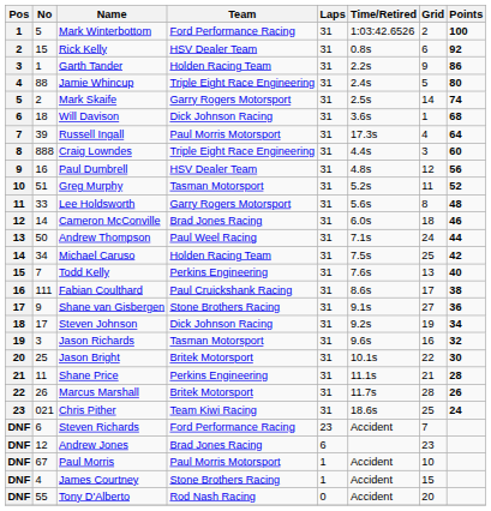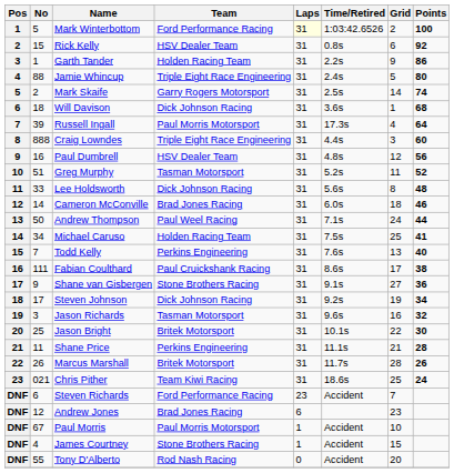 <table class="wikitable" style="font-size: 85%;">
 <tr>
 <th>Pos</th>
 <th>No</th>
 <th>Name</th>
 <th>Team</th>
 <th>Laps</th>
 <th>Time/Retired</th>
 <th>Grid</th>
 <th>Points</th>
 </tr>
 <tr>
 <th>1</th>
 <td>5</td>
 <td> <a href='#'>Mark Winterbottom</a></td>
 <td><a href='#'>Ford Performance Racing</a></td>
-<td>31</td>
+<td style="background: lightyellow;">31</td>
 <td>1:03:42.6526</td>
 <td>2</td>
 <td><strong>100</strong></td>
 </tr>
 <tr>
 <th>2</th>
 <td>15</td>
 <td> <a href='#'>Rick Kelly</a></td>
 <td><a href='#'>HSV Dealer Team</a></td>
 <td>31</td>
 <td>0.8s</td>
 <td>6</td>
 <td><strong>92</strong></td>
 </tr>
 <tr>
 <th>3</th>
 <td>1</td>
 <td> <a href='#'>Garth Tander</a></td>
 <td><a href='#'>Holden Racing Team</a></td>
 <td>31</td>
 <td>2.2s</td>
 <td>9</td>
 <td><strong>86</strong></td>
 </tr>
 <tr>
 <th>4</th>
 <td>88</td>
 <td> <a href='#'>Jamie Whincup</a></td>
 <td><a href='#'>Triple Eight Race Engineering</a></td>
 <td>31</td>
 <td>2.4s</td>
 <td>5</td>
 <td><strong>80</strong></td>
 </tr>
 <tr>
 <th>5</th>
 <td>2</td>
 <td> <a href='#'>Mark Skaife</a></td>
 <td><a href='#'>Garry Rogers Motorsport</a></td>
 <td>31</td>
 <td>2.5s</td>
 <td>14</td>
 <td><strong>74</strong></td>
 </tr>
 <tr>
 <th>6</th>
 <td>18</td>
 <td> <a href='#'>Will Davison</a></td>
 <td><a href='#'>Dick Johnson Racing</a></td>
 <td>31</td>
 <td>3.6s</td>
 <td>1</td>
 <td><strong>68</strong></td>
 </tr>
 <tr>
 <th>7</th>
 <td>39</td>
 <td> <a href='#'>Russell Ingall</a></td>
 <td><a href='#'>Paul Morris Motorsport</a></td>
 <td>31</td>
 <td>17.3s</td>
 <td>4</td>
 <td><strong>64</strong></td>
 </tr>
 <tr>
 <th>8</th>
 <td>888</td>
 <td> <a href='#'>Craig Lowndes</a></td>
 <td><a href='#'>Triple Eight Race Engineering</a></td>
 <td>31</td>
 <td>4.4s</td>
 <td>3</td>
 <td><strong>60</strong></td>
 </tr>
 <tr>
 <th>9</th>
 <td>16</td>
 <td> <a href='#'>Paul Dumbrell</a></td>
 <td><a href='#'>HSV Dealer Team</a></td>
 <td>31</td>
 <td>4.8s</td>
 <td>12</td>
 <td><strong>56</strong></td>
 </tr>
 <tr>
 <th>10</th>
 <td>51</td>
 <td> <a href='#'>Greg Murphy</a></td>
 <td><a href='#'>Tasman Motorsport</a></td>
 <td>31</td>
 <td>5.2s</td>
 <td>11</td>
 <td><strong>52</strong></td>
 </tr>
 <tr>
 <th>11</th>
 <td>33</td>
 <td> <a href='#'>Lee Holdsworth</a></td>
-<td><a href='#'>Garry Rogers Motorsport</a></td>
+<td><a href='#'>Dick Johnson Racing</a></td>
 <td>31</td>
 <td>5.6s</td>
 <td>8</td>
 <td><strong>48</strong></td>
 </tr>
 <tr>
 <th>12</th>
 <td>14</td>
 <td> <a href='#'>Cameron McConville</a></td>
 <td><a href='#'>Brad Jones Racing</a></td>
 <td>31</td>
 <td>6.0s</td>
 <td>18</td>
 <td><strong>46</strong></td>
 </tr>
 <tr>
 <th>13</th>
 <td>50</td>
 <td> <a href='#'>Andrew Thompson</a></td>
 <td><a href='#'>Paul Weel Racing</a></td>
 <td>31</td>
 <td>7.1s</td>
 <td>24</td>
 <td><strong>44</strong></td>
 </tr>
 <tr>
 <th>14</th>
 <td>34</td>
 <td> <a href='#'>Michael Caruso</a></td>
 <td><a href='#'>Holden Racing Team</a></td>
 <td>31</td>
 <td>7.5s</td>
 <td>25</td>
-<td><strong>42</strong></td>
+<td><strong>41</strong></td>
 </tr>
 <tr>
 <th>15</th>
 <td>7</td>
 <td> <a href='#'>Todd Kelly</a></td>
 <td><a href='#'>Perkins Engineering</a></td>
 <td>31</td>
 <td>7.6s</td>
 <td>13</td>
 <td><strong>40</strong></td>
 </tr>
 <tr>
 <th>16</th>
 <td>111</td>
 <td> <a href='#'>Fabian Coulthard</a></td>
 <td><a href='#'>Paul Cruickshank Racing</a></td>
 <td>31</td>
 <td>8.6s</td>
 <td>17</td>
 <td><strong>38</strong></td>
 </tr>
 <tr>
 <th>17</th>
 <td>9</td>
 <td> <a href='#'>Shane van Gisbergen</a></td>
 <td><a href='#'>Stone Brothers Racing</a></td>
 <td>31</td>
 <td>9.1s</td>
 <td>27</td>
 <td><strong>36</strong></td>
 </tr>
 <tr>
 <th>18</th>
 <td>17</td>
 <td> <a href='#'>Steven Johnson</a></td>
 <td><a href='#'>Dick Johnson Racing</a></td>
 <td>31</td>
 <td>9.2s</td>
 <td>19</td>
 <td><strong>34</strong></td>
 </tr>
 <tr>
 <th>19</th>
 <td>3</td>
 <td> <a href='#'>Jason Richards</a></td>
 <td><a href='#'>Tasman Motorsport</a></td>
 <td>31</td>
 <td>9.6s</td>
 <td>16</td>
 <td><strong>32</strong></td>
 </tr>
 <tr>
 <th>20</th>
 <td>25</td>
 <td> <a href='#'>Jason Bright</a></td>
 <td><a href='#'>Britek Motorsport</a></td>
 <td>31</td>
 <td>10.1s</td>
 <td>22</td>
 <td><strong>30</strong></td>
 </tr>
 <tr>
 <th>21</th>
 <td>11</td>
 <td> <a href='#'>Shane Price</a></td>
 <td><a href='#'>Perkins Engineering</a></td>
 <td>31</td>
 <td>11.1s</td>
 <td>21</td>
 <td><strong>28</strong></td>
 </tr>
 <tr>
 <th>22</th>
 <td>26</td>
 <td> <a href='#'>Marcus Marshall</a></td>
 <td><a href='#'>Britek Motorsport</a></td>
 <td>31</td>
 <td>11.7s</td>
 <td>28</td>
 <td><strong>26</strong></td>
 </tr>
 <tr>
 <th>23</th>
 <td>021</td>
 <td> <a href='#'>Chris Pither</a></td>
 <td><a href='#'>Team Kiwi Racing</a></td>
 <td>31</td>
 <td>18.6s</td>
 <td>25</td>
 <td><strong>24</strong></td>
 </tr>
 <tr>
 <th>DNF</th>
 <td>6</td>
 <td> <a href='#'>Steven Richards</a></td>
 <td><a href='#'>Ford Performance Racing</a></td>
 <td>23</td>
 <td>Accident</td>
 <td>7</td>
 <td></td>
 </tr>
 <tr>
 <th>DNF</th>
 <td>12</td>
 <td> <a href='#'>Andrew Jones</a></td>
 <td><a href='#'>Brad Jones Racing</a></td>
 <td>6</td>
 <td></td>
 <td>23</td>
 <td></td>
 </tr>
 <tr>
 <th>DNF</th>
 <td>67</td>
 <td> <a href='#'>Paul Morris</a></td>
 <td><a href='#'>Paul Morris Motorsport</a></td>
 <td>1</td>
 <td>Accident</td>
 <td>10</td>
 <td></td>
 </tr>
 <tr>
 <th>DNF</th>
 <td>4</td>
 <td> <a href='#'>James Courtney</a></td>
 <td><a href='#'>Stone Brothers Racing</a></td>
 <td>1</td>
 <td>Accident</td>
 <td>15</td>
 <td></td>
 </tr>
 <tr>
 <th>DNF</th>
 <td>55</td>
 <td> <a href='#'>Tony D'Alberto</a></td>
 <td><a href='#'>Rod Nash Racing</a></td>
 <td>0</td>
 <td>Accident</td>
 <td>20</td>
 <td></td>
 </tr>
 <tr>
 </tr>
 </table>
